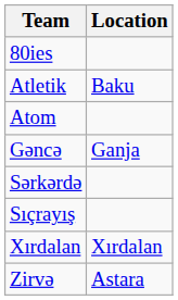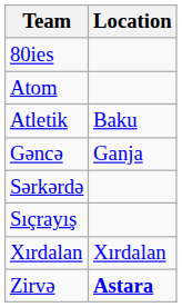 <table class="wikitable">
 <tr>
 <th>Team</th>
 <th>Location</th>
 </tr>
 <tr>
 <td><a href='#'>80ies</a></td>
 <td></td>
 </tr>
 <tr>
+<td><a href='#'>Atom</a></td>
+<td></td>
+</tr>
+<tr>
 <td><a href='#'>Atletik</a></td>
 <td><a href='#'>Baku</a></td>
-</tr>
-<tr>
-<td><a href='#'>Atom</a></td>
-<td></td>
 </tr>
 <tr>
 <td><a href='#'>Gəncə</a></td>
 <td><a href='#'>Ganja</a></td>
 </tr>
 <tr>
 <td><a href='#'>Sərkərdə</a></td>
 <td></td>
 </tr>
 <tr>
 <td><a href='#'>Sıçrayış</a></td>
 <td></td>
 </tr>
 <tr>
 <td><a href='#'>Xırdalan</a></td>
 <td><a href='#'>Xırdalan</a></td>
 </tr>
 <tr>
 <td><a href='#'>Zirvə</a></td>
-<td><a href='#'>Astara</a></td>
+<td><strong><a href='#'>Astara</a></strong></td>
 </tr>
 </table>
